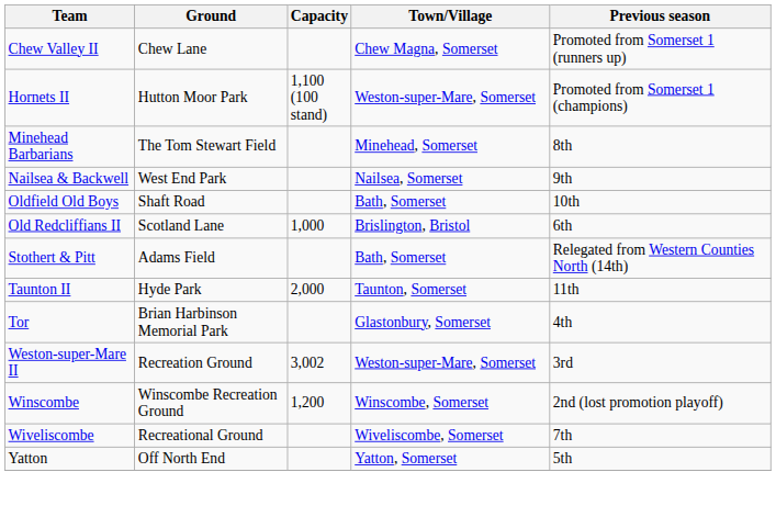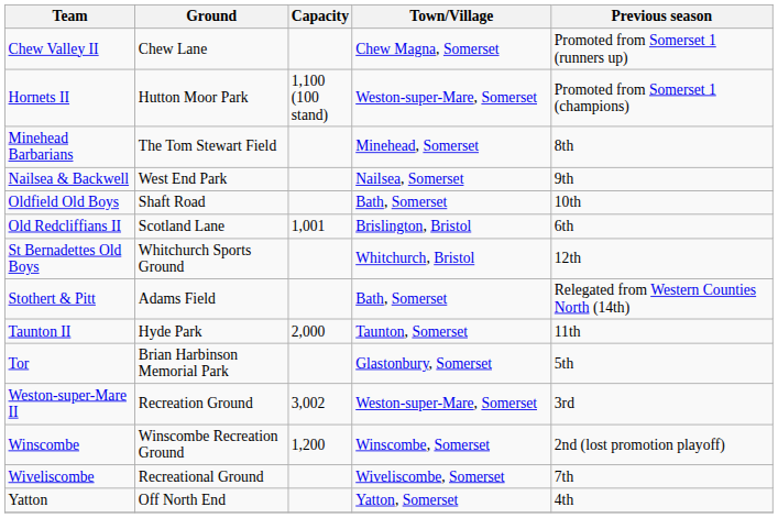 <table class="wikitable sortable" width=65%>
 <tr>
 <th width=17%>Team</th>
 <th width=20%>Ground</th>
 <th width=8%>Capacity</th>
 <th width=26%>Town/Village</th>
 <th width=29%>Previous season</th>
 </tr>
 <tr>
 <td><a href='#'>Chew Valley II</a></td>
 <td>Chew Lane</td>
 <td></td>
 <td><a href='#'>Chew Magna</a>, <a href='#'>Somerset</a></td>
 <td>Promoted from <a href='#'>Somerset 1</a> (runners up)</td>
 </tr>
 <tr>
 <td><a href='#'>Hornets II</a></td>
 <td>Hutton Moor Park</td>
 <td>1,100 (100 stand)</td>
 <td><a href='#'>Weston-super-Mare</a>, <a href='#'>Somerset</a></td>
 <td>Promoted from <a href='#'>Somerset 1</a> (champions)</td>
 </tr>
 <tr>
 <td><a href='#'>Minehead Barbarians</a></td>
 <td>The Tom Stewart Field</td>
 <td></td>
 <td><a href='#'>Minehead</a>, <a href='#'>Somerset</a></td>
 <td>8th</td>
 </tr>
 <tr>
 <td><a href='#'>Nailsea & Backwell</a></td>
 <td>West End Park</td>
 <td></td>
 <td><a href='#'>Nailsea</a>, <a href='#'>Somerset</a></td>
 <td>9th</td>
 </tr>
 <tr>
 <td><a href='#'>Oldfield Old Boys</a></td>
 <td>Shaft Road</td>
 <td></td>
 <td><a href='#'>Bath</a>, <a href='#'>Somerset</a></td>
 <td>10th</td>
 </tr>
 <tr>
 <td><a href='#'>Old Redcliffians II</a></td>
 <td>Scotland Lane</td>
-<td>1,000</td>
+<td>1,001</td>
 <td><a href='#'>Brislington</a>, <a href='#'>Bristol</a></td>
 <td>6th</td>
+</tr>
+<tr>
+<td><a href='#'>St Bernadettes Old Boys</a></td>
+<td>Whitchurch Sports Ground</td>
+<td></td>
+<td><a href='#'>Whitchurch</a>, <a href='#'>Bristol</a></td>
+<td>12th</td>
 </tr>
 <tr>
 <td><a href='#'>Stothert & Pitt</a></td>
 <td>Adams Field</td>
 <td></td>
 <td><a href='#'>Bath</a>, <a href='#'>Somerset</a></td>
 <td>Relegated from <a href='#'>Western Counties North</a> (14th)</td>
 </tr>
 <tr>
 <td><a href='#'>Taunton II</a></td>
 <td>Hyde Park</td>
 <td>2,000</td>
 <td><a href='#'>Taunton</a>, <a href='#'>Somerset</a></td>
 <td>11th</td>
 </tr>
 <tr>
 <td><a href='#'>Tor</a></td>
 <td>Brian Harbinson Memorial Park</td>
 <td></td>
 <td><a href='#'>Glastonbury</a>, <a href='#'>Somerset</a></td>
-<td>4th</td>
+<td>5th</td>
 </tr>
 <tr>
 <td><a href='#'>Weston-super-Mare II</a></td>
 <td>Recreation Ground</td>
 <td>3,002</td>
 <td><a href='#'>Weston-super-Mare</a>, <a href='#'>Somerset</a></td>
 <td>3rd</td>
 </tr>
 <tr>
 <td><a href='#'>Winscombe</a></td>
 <td>Winscombe Recreation Ground</td>
 <td>1,200</td>
 <td><a href='#'>Winscombe</a>, <a href='#'>Somerset</a></td>
 <td>2nd (lost promotion playoff)</td>
 </tr>
 <tr>
 <td><a href='#'>Wiveliscombe</a></td>
 <td>Recreational Ground</td>
 <td></td>
 <td><a href='#'>Wiveliscombe</a>, <a href='#'>Somerset</a></td>
 <td>7th</td>
 </tr>
 <tr>
 <td>Yatton</td>
 <td>Off North End</td>
 <td></td>
 <td><a href='#'>Yatton</a>, <a href='#'>Somerset</a></td>
-<td>5th</td>
+<td>4th</td>
 </tr>
 <tr>
 </tr>
 </table>
